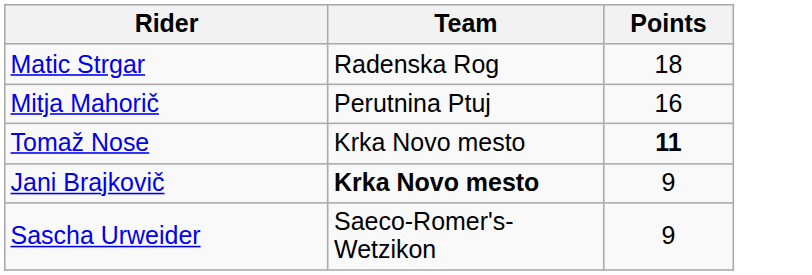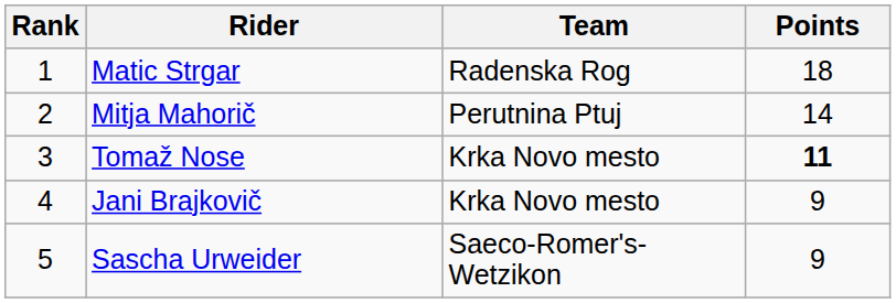 <table class="wikitable">
 <tr>
+<th>Rank</th>
 <th>Rider</th>
 <th>Team</th>
 <th>Points</th>
 </tr>
 <tr>
+<td align=center>1</td>
 <td width=200> <a href='#'>Matic Strgar</a> </td>
 <td width=169>Radenska Rog</td>
 <td width=76 align=center>18</td>
 </tr>
 <tr>
+<td align=center>2</td>
 <td> <a href='#'>Mitja Mahorič</a> </td>
 <td>Perutnina Ptuj</td>
-<td align=center>16</td>
+<td align=center>14</td>
 </tr>
 <tr>
+<td align=center>3</td>
 <td> <a href='#'>Tomaž Nose</a></td>
 <td>Krka Novo mesto</td>
 <td align=center><strong>11</strong></td>
 </tr>
 <tr>
+<td align=center>4</td>
 <td> <a href='#'>Jani Brajkovič</a></td>
-<td><strong>Krka Novo mesto</strong></td>
+<td>Krka Novo mesto</td>
 <td align=center>9</td>
 </tr>
 <tr>
+<td align=center>5</td>
 <td> <a href='#'>Sascha Urweider</a></td>
 <td>Saeco-Romer's-Wetzikon</td>
 <td align=center>9</td>
 </tr>
 </table>
